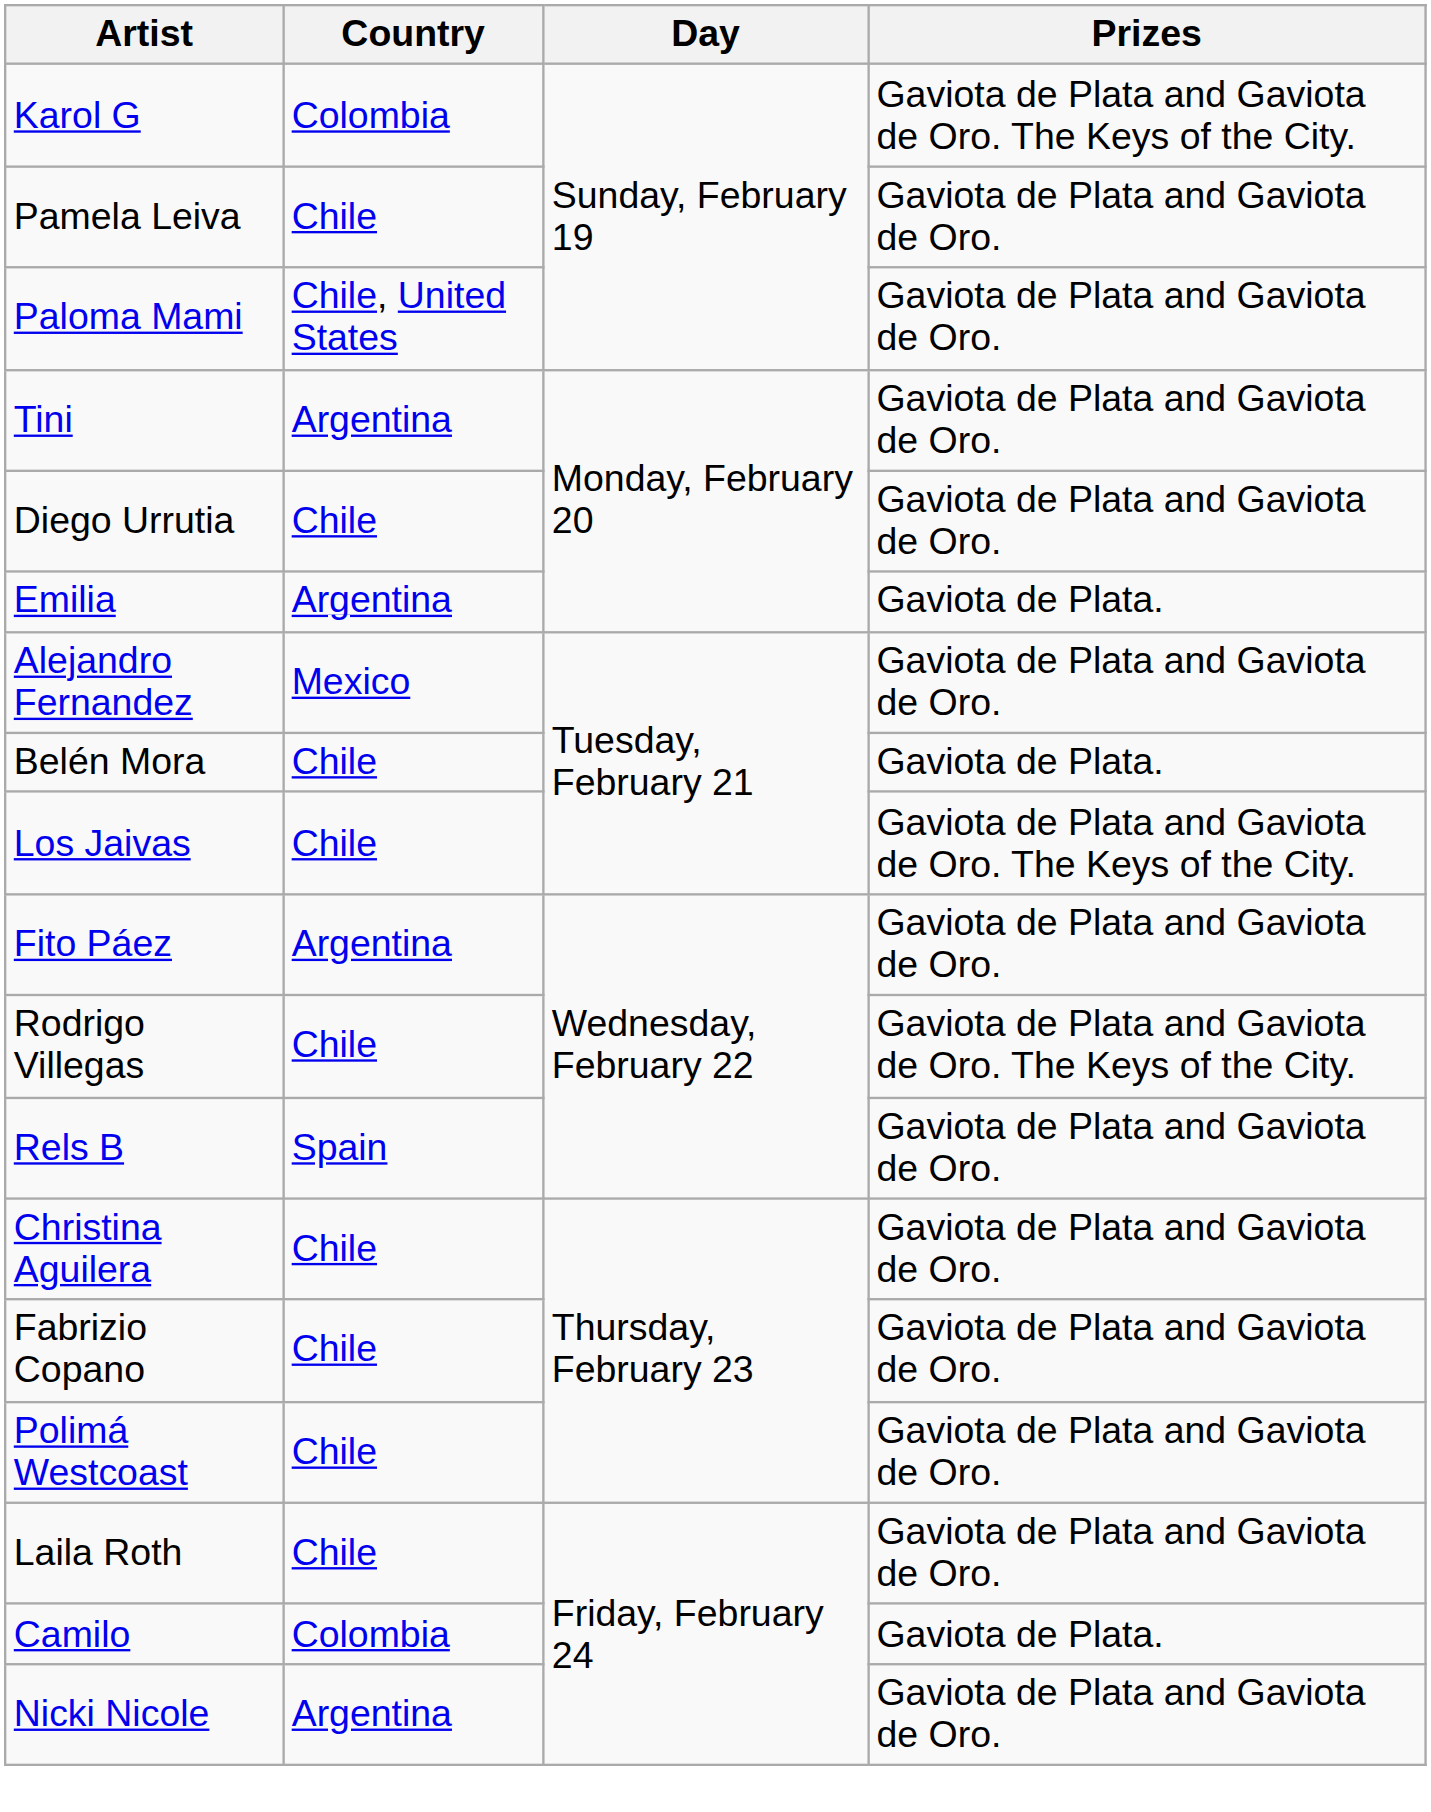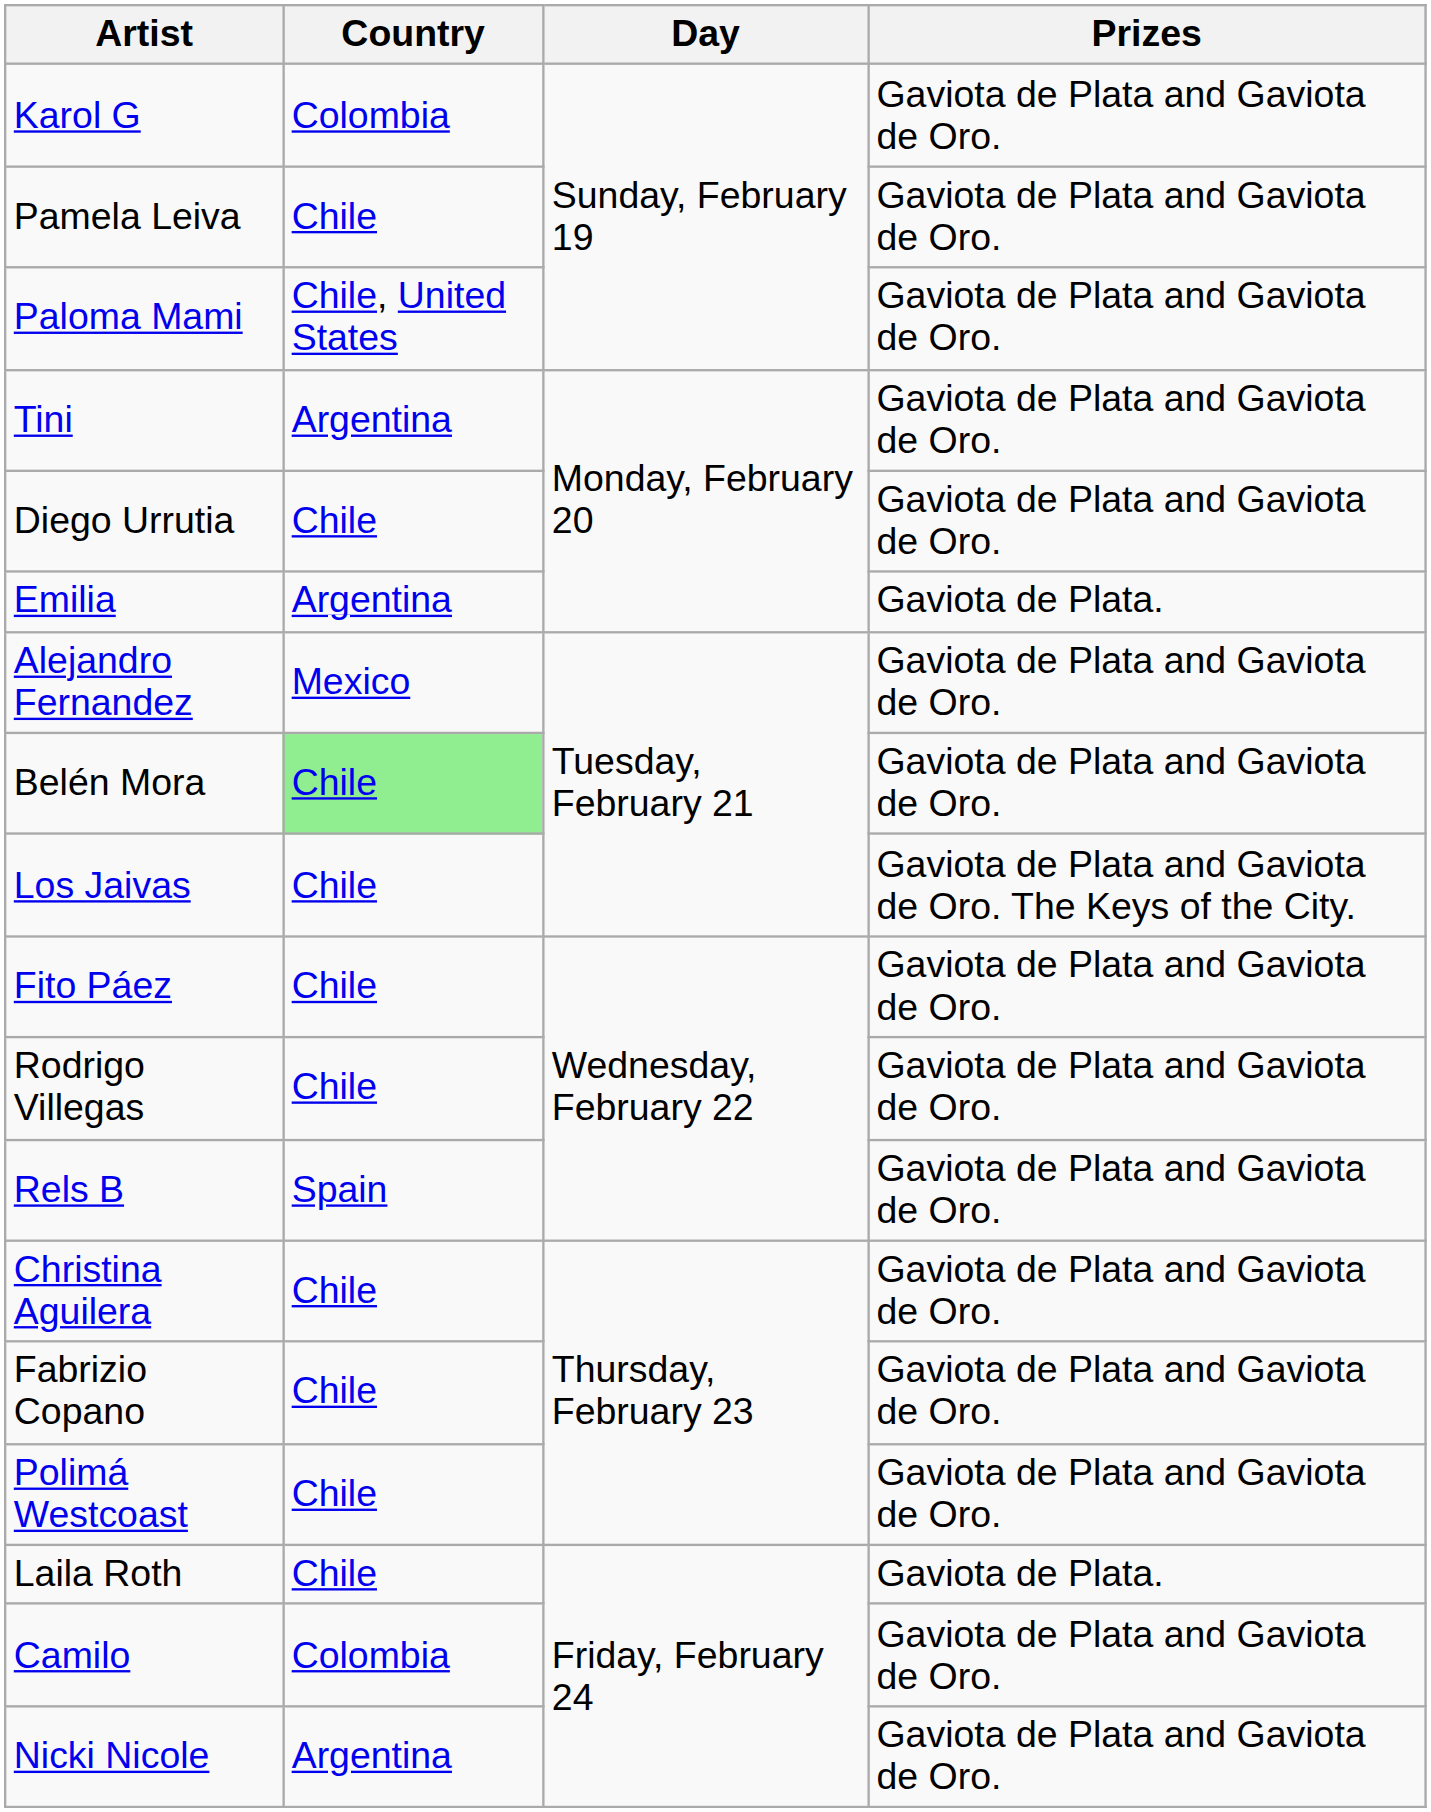 <table class="wikitable">
 <tr>
 <th>Artist</th>
 <th>Country</th>
 <th>Day</th>
 <th>Prizes</th>
 </tr>
 <tr>
 <td><a href='#'>Karol G</a></td>
 <td><a href='#'>Colombia</a></td>
 <td rowspan="3">Sunday, February 19</td>
-<td>Gaviota de Plata and Gaviota de Oro. The Keys of the City.</td>
+<td>Gaviota de Plata and Gaviota de Oro.</td>
 </tr>
 <tr>
 <td>Pamela Leiva</td>
 <td><a href='#'>Chile</a></td>
 <td>Gaviota de Plata and Gaviota de Oro.</td>
 </tr>
 <tr>
 <td><a href='#'>Paloma Mami</a></td>
 <td><a href='#'>Chile</a>, <a href='#'>United States</a></td>
 <td>Gaviota de Plata and Gaviota de Oro.</td>
 </tr>
 <tr>
 <td><a href='#'>Tini</a></td>
 <td><a href='#'>Argentina</a></td>
 <td rowspan="3">Monday, February 20</td>
 <td>Gaviota de Plata and Gaviota de Oro.</td>
 </tr>
 <tr>
 <td>Diego Urrutia</td>
 <td><a href='#'>Chile</a></td>
 <td>Gaviota de Plata and Gaviota de Oro.</td>
 </tr>
 <tr>
 <td><a href='#'>Emilia</a></td>
 <td><a href='#'>Argentina</a></td>
 <td>Gaviota de Plata.</td>
 </tr>
 <tr>
 <td><a href='#'>Alejandro Fernandez</a></td>
 <td><a href='#'>Mexico</a></td>
 <td rowspan="3">Tuesday, February 21</td>
 <td>Gaviota de Plata and Gaviota de Oro.</td>
 </tr>
 <tr>
 <td>Belén Mora</td>
-<td><a href='#'>Chile</a></td>
-<td>Gaviota de Plata.</td>
+<td style="background: lightgreen;"><a href='#'>Chile</a></td>
+<td>Gaviota de Plata and Gaviota de Oro.</td>
 </tr>
 <tr>
 <td><a href='#'>Los Jaivas</a></td>
 <td><a href='#'>Chile</a></td>
 <td>Gaviota de Plata and Gaviota de Oro. The Keys of the City.</td>
 </tr>
 <tr>
 <td><a href='#'>Fito Páez</a></td>
-<td><a href='#'>Argentina</a></td>
+<td><a href='#'>Chile</a></td>
 <td rowspan="3">Wednesday, February 22</td>
 <td>Gaviota de Plata and Gaviota de Oro.</td>
 </tr>
 <tr>
 <td>Rodrigo Villegas</td>
 <td><a href='#'>Chile</a></td>
-<td>Gaviota de Plata and Gaviota de Oro. The Keys of the City.</td>
+<td>Gaviota de Plata and Gaviota de Oro.</td>
 </tr>
 <tr>
 <td><a href='#'>Rels B</a></td>
 <td><a href='#'>Spain</a></td>
 <td>Gaviota de Plata and Gaviota de Oro.</td>
 </tr>
 <tr>
 <td><a href='#'>Christina Aguilera</a></td>
 <td><a href='#'>Chile</a></td>
 <td rowspan="3">Thursday, February 23</td>
 <td>Gaviota de Plata and Gaviota de Oro.</td>
 </tr>
 <tr>
 <td>Fabrizio Copano</td>
 <td><a href='#'>Chile</a></td>
 <td>Gaviota de Plata and Gaviota de Oro.</td>
 </tr>
 <tr>
 <td><a href='#'>Polimá Westcoast</a></td>
 <td><a href='#'>Chile</a></td>
 <td>Gaviota de Plata and Gaviota de Oro.</td>
 </tr>
 <tr>
 <td>Laila Roth</td>
 <td><a href='#'>Chile</a></td>
 <td rowspan="3">Friday, February 24</td>
-<td>Gaviota de Plata and Gaviota de Oro.</td>
+<td>Gaviota de Plata.</td>
 </tr>
 <tr>
 <td><a href='#'>Camilo</a></td>
 <td><a href='#'>Colombia</a></td>
-<td>Gaviota de Plata.</td>
+<td>Gaviota de Plata and Gaviota de Oro.</td>
 </tr>
 <tr>
 <td><a href='#'>Nicki Nicole</a></td>
 <td><a href='#'>Argentina</a></td>
 <td>Gaviota de Plata and Gaviota de Oro.</td>
 </tr>
 </table>
